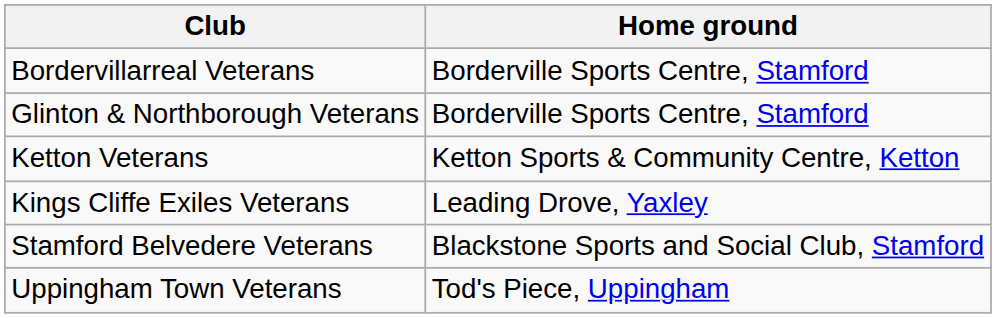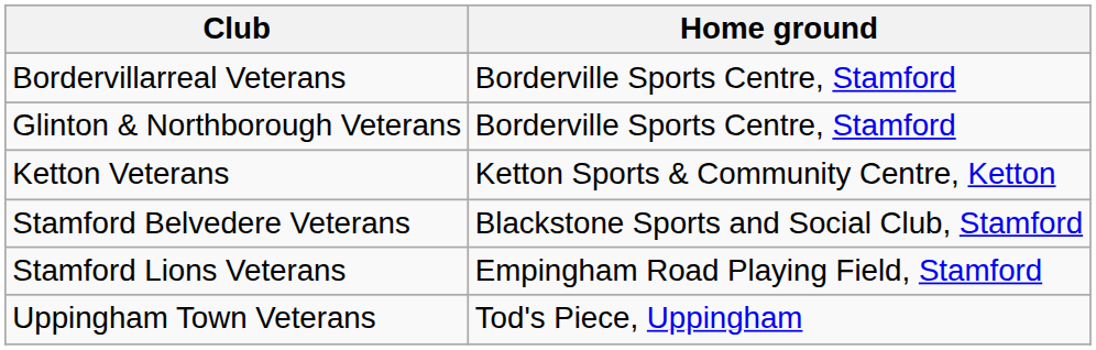 <table class="wikitable" border="1">
 <tr>
 <th>Club</th>
 <th>Home ground</th>
 </tr>
 <tr>
 <td>Bordervillarreal Veterans</td>
 <td>Borderville Sports Centre, <a href='#'>Stamford</a></td>
 </tr>
 <tr>
 <td>Glinton & Northborough Veterans</td>
 <td>Borderville Sports Centre, <a href='#'>Stamford</a></td>
 </tr>
 <tr>
 <td>Ketton Veterans</td>
 <td>Ketton Sports & Community Centre, <a href='#'>Ketton</a></td>
 </tr>
 <tr>
-<td>Kings Cliffe Exiles Veterans</td>
-<td>Leading Drove, <a href='#'>Yaxley</a></td>
+<td>Stamford Belvedere Veterans</td>
+<td>Blackstone Sports and Social Club, <a href='#'>Stamford</a></td>
 </tr>
 <tr>
-<td>Stamford Belvedere Veterans</td>
-<td>Blackstone Sports and Social Club, <a href='#'>Stamford</a></td>
+<td>Stamford Lions Veterans</td>
+<td>Empingham Road Playing Field, <a href='#'>Stamford</a></td>
 </tr>
 <tr>
 <td>Uppingham Town Veterans</td>
 <td>Tod's Piece, <a href='#'>Uppingham</a></td>
 </tr>
 </table>
